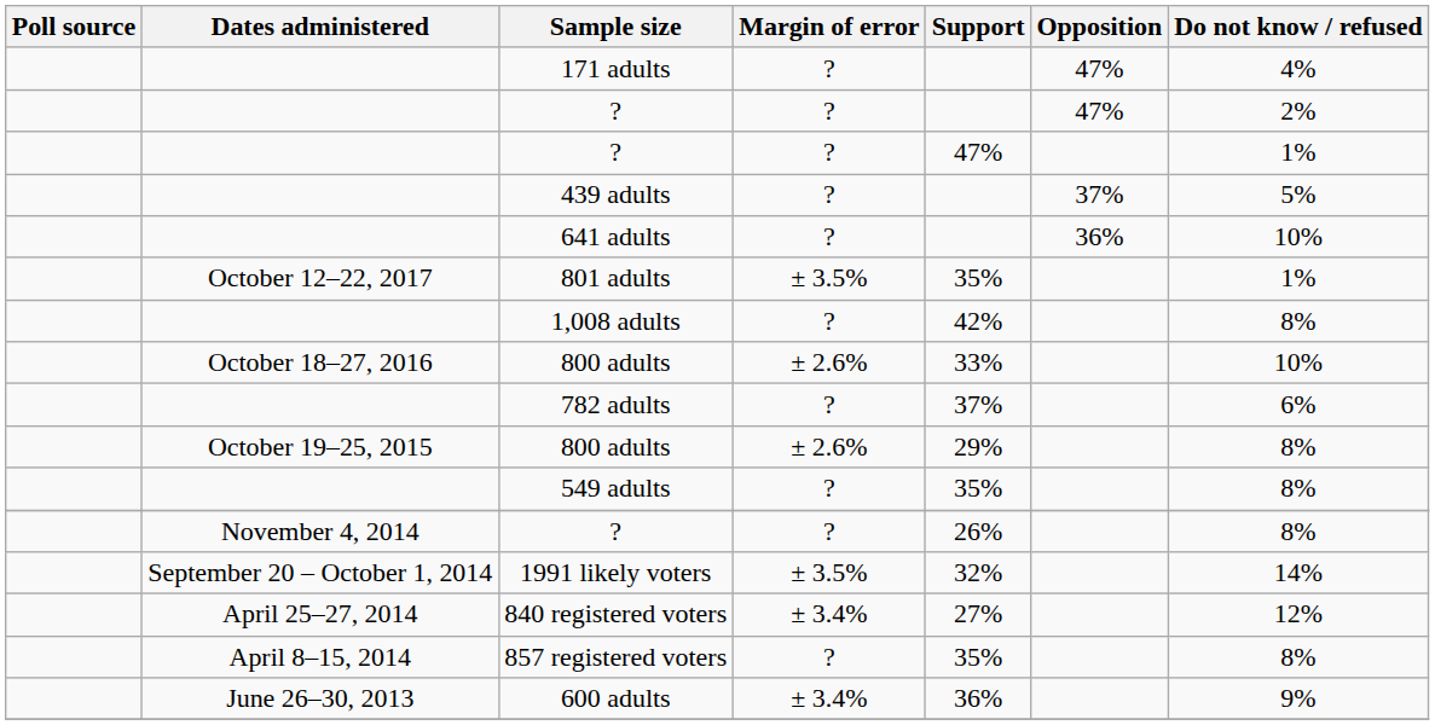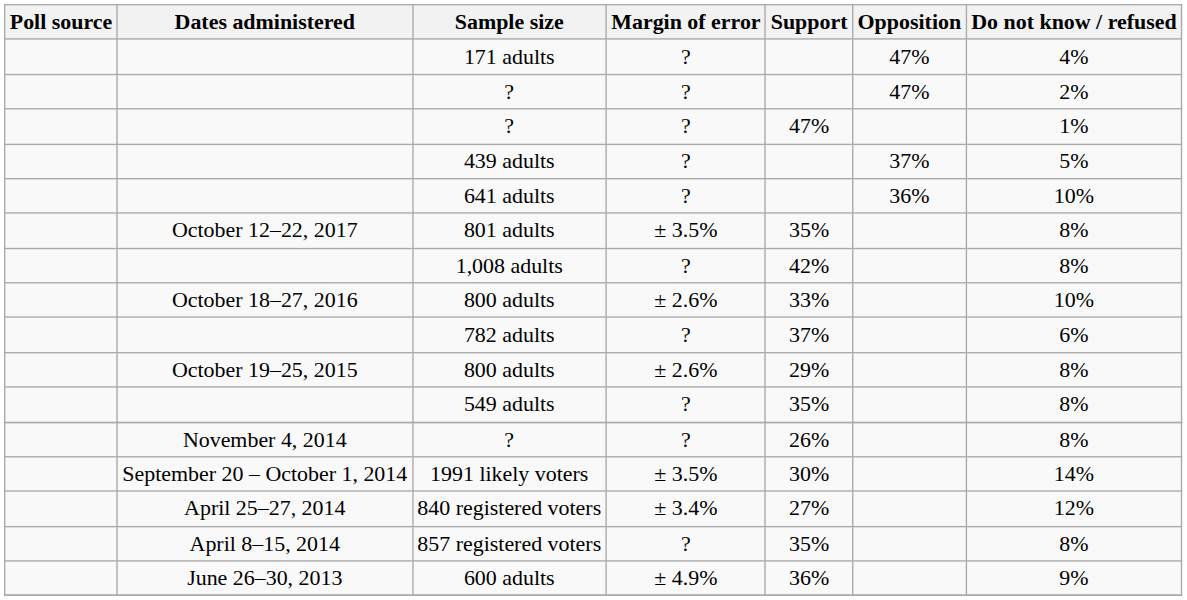 <table class="wikitable" style="text-align: center">
 <tr>
 <th>Poll source</th>
 <th>Dates administered</th>
 <th>Sample size</th>
 <th>Margin of error</th>
 <th>Support</th>
 <th>Opposition</th>
 <th>Do not know / refused</th>
 </tr>
 <tr>
 <td></td>
 <td></td>
 <td>171 adults</td>
 <td>?</td>
 <td></td>
 <td>47%</td>
 <td>4%</td>
 </tr>
 <tr>
 <td></td>
 <td></td>
 <td>?</td>
 <td>?</td>
 <td></td>
 <td>47%</td>
 <td>2%</td>
 </tr>
 <tr>
 <td></td>
 <td></td>
 <td>?</td>
 <td>?</td>
 <td>47%</td>
 <td></td>
 <td>1%</td>
 </tr>
 <tr>
 <td></td>
 <td></td>
 <td>439 adults</td>
 <td>?</td>
 <td></td>
 <td>37%</td>
 <td>5%</td>
 </tr>
 <tr>
 <td></td>
 <td></td>
 <td>641 adults</td>
 <td>?</td>
 <td></td>
 <td>36%</td>
 <td>10%</td>
 </tr>
 <tr>
 <td></td>
 <td>October 12–22, 2017</td>
 <td>801 adults</td>
 <td>± 3.5%</td>
 <td>35%</td>
 <td></td>
-<td>1%</td>
+<td>8%</td>
 </tr>
 <tr>
 <td></td>
 <td></td>
 <td>1,008 adults</td>
 <td>?</td>
 <td>42%</td>
 <td></td>
 <td>8%</td>
 </tr>
 <tr>
 <td></td>
 <td>October 18–27, 2016</td>
 <td>800 adults</td>
 <td>± 2.6%</td>
 <td>33%</td>
 <td></td>
 <td>10%</td>
 </tr>
 <tr>
 <td></td>
 <td></td>
 <td>782 adults</td>
 <td>?</td>
 <td>37%</td>
 <td></td>
 <td>6%</td>
 </tr>
 <tr>
 <td></td>
 <td>October 19–25, 2015</td>
 <td>800 adults</td>
 <td>± 2.6%</td>
 <td>29%</td>
 <td></td>
 <td>8%</td>
 </tr>
 <tr>
 <td></td>
 <td></td>
 <td>549 adults</td>
 <td>?</td>
 <td>35%</td>
 <td></td>
 <td>8%</td>
 </tr>
 <tr>
 </tr>
 <tr>
 <td></td>
 <td>November 4, 2014</td>
 <td>?</td>
 <td>?</td>
 <td>26%</td>
 <td></td>
 <td>8%</td>
 </tr>
 <tr>
 <td></td>
 <td>September 20 – October 1, 2014</td>
 <td>1991 likely voters</td>
 <td>± 3.5%</td>
-<td>32%</td>
+<td>30%</td>
 <td></td>
 <td>14%</td>
 </tr>
 <tr>
 <td></td>
 <td>April 25–27, 2014</td>
 <td>840 registered voters</td>
 <td>± 3.4%</td>
 <td>27%</td>
 <td></td>
 <td>12%</td>
 </tr>
 <tr>
 <td></td>
 <td>April 8–15, 2014</td>
 <td>857 registered voters</td>
 <td>?</td>
 <td>35%</td>
 <td></td>
 <td>8%</td>
 </tr>
 <tr>
 <td></td>
 <td>June 26–30, 2013</td>
 <td>600 adults</td>
-<td>± 3.4%</td>
+<td>± 4.9%</td>
 <td>36%</td>
 <td></td>
 <td>9%</td>
 </tr>
 <tr>
 </tr>
 </table>
